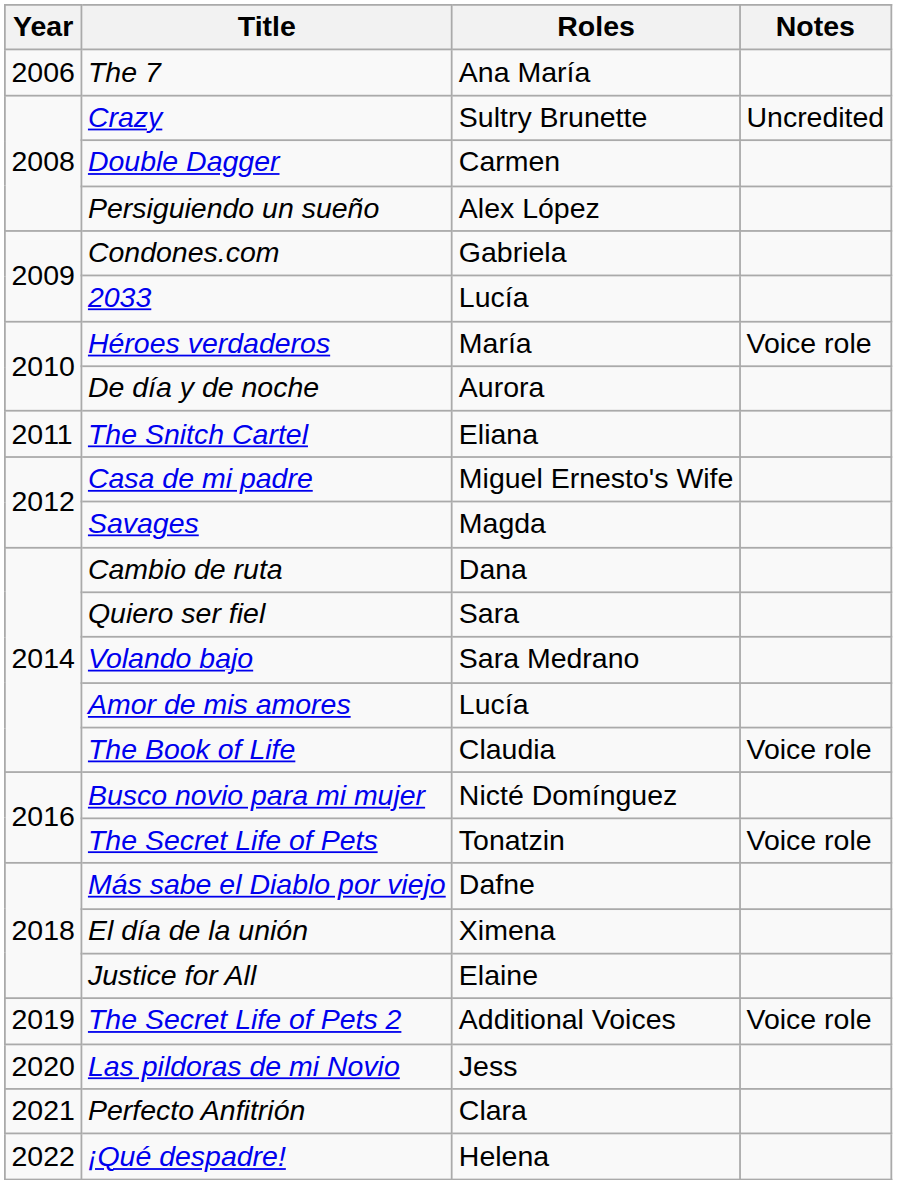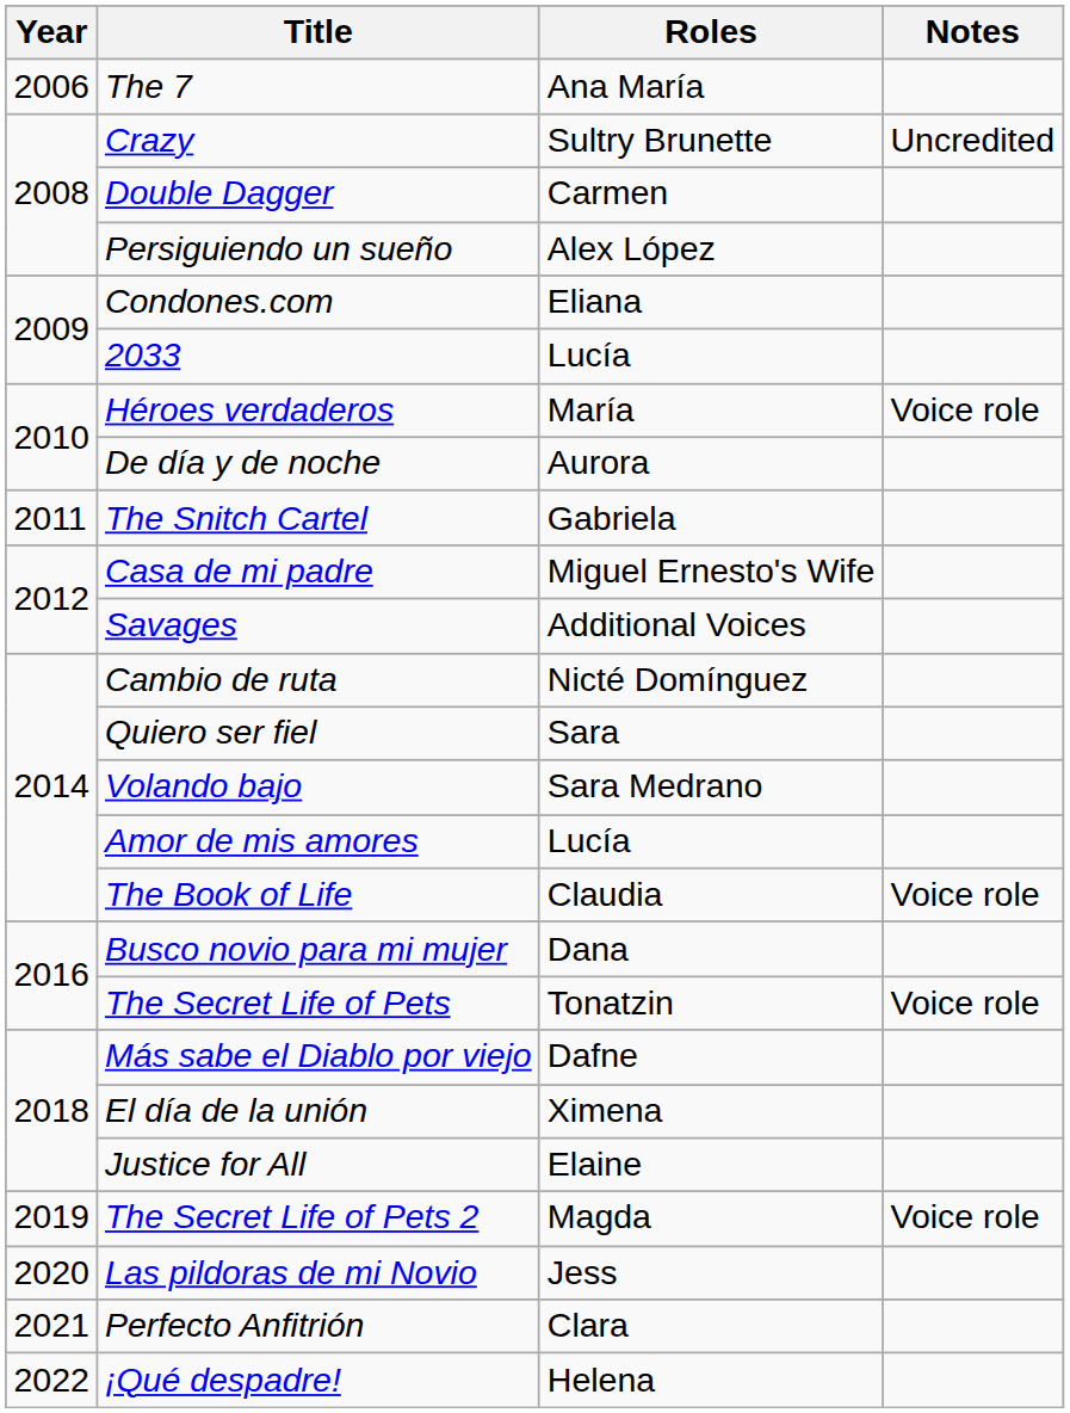 <table class="wikitable sortable">
 <tr>
 <th>Year</th>
 <th>Title</th>
 <th>Roles</th>
 <th>Notes</th>
 </tr>
 <tr>
 <td>2006</td>
 <td><em>The 7</em></td>
 <td>Ana María</td>
 <td></td>
 </tr>
 <tr>
 <td rowspan="3">2008</td>
 <td><em><a href='#'>Crazy</a></em></td>
 <td>Sultry Brunette</td>
 <td>Uncredited</td>
 </tr>
 <tr>
 <td><em><a href='#'>Double Dagger</a></em></td>
 <td>Carmen</td>
 <td></td>
 </tr>
 <tr>
 <td><em>Persiguiendo un sueño</em></td>
 <td>Alex López</td>
 <td></td>
 </tr>
 <tr>
 <td rowspan="2">2009</td>
 <td><em>Condones.com</em></td>
-<td>Gabriela</td>
+<td>Eliana</td>
 <td></td>
 </tr>
 <tr>
 <td><em><a href='#'>2033</a></em></td>
 <td>Lucía</td>
 <td></td>
 </tr>
 <tr>
 <td rowspan="2">2010</td>
 <td><em><a href='#'>Héroes verdaderos</a></em></td>
 <td>María</td>
 <td>Voice role</td>
 </tr>
 <tr>
 <td><em>De día y de noche</em></td>
 <td>Aurora</td>
 <td></td>
 </tr>
 <tr>
 <td>2011</td>
 <td><em><a href='#'>The Snitch Cartel</a></em></td>
-<td>Eliana</td>
+<td>Gabriela</td>
 <td></td>
 </tr>
 <tr>
 <td rowspan="2">2012</td>
 <td><em><a href='#'>Casa de mi padre</a></em></td>
 <td>Miguel Ernesto's Wife</td>
 <td></td>
 </tr>
 <tr>
 <td><em><a href='#'>Savages</a></em></td>
-<td>Magda</td>
+<td>Additional Voices</td>
 <td></td>
 </tr>
 <tr>
 <td rowspan="5">2014</td>
 <td><em>Cambio de ruta</em></td>
-<td>Dana</td>
+<td>Nicté Domínguez</td>
 <td></td>
 </tr>
 <tr>
 <td><em>Quiero ser fiel</em></td>
 <td>Sara</td>
 <td></td>
 </tr>
 <tr>
 <td><em><a href='#'>Volando bajo</a></em></td>
 <td>Sara Medrano</td>
 <td></td>
 </tr>
 <tr>
 <td><em><a href='#'>Amor de mis amores</a></em></td>
 <td>Lucía</td>
 <td></td>
 </tr>
 <tr>
 <td><em><a href='#'>The Book of Life</a></em></td>
 <td>Claudia</td>
 <td>Voice role</td>
 </tr>
 <tr>
 <td rowspan="2">2016</td>
 <td><em><a href='#'>Busco novio para mi mujer</a></em></td>
-<td>Nicté Domínguez</td>
+<td>Dana</td>
 <td></td>
 </tr>
 <tr>
 <td><em><a href='#'>The Secret Life of Pets</a></em></td>
 <td>Tonatzin</td>
 <td>Voice role</td>
 </tr>
 <tr>
 <td rowspan="3">2018</td>
 <td><em><a href='#'>Más sabe el Diablo por viejo</a></em></td>
 <td>Dafne</td>
 <td></td>
 </tr>
 <tr>
 <td><em>El día de la unión</em></td>
 <td>Ximena</td>
 <td></td>
 </tr>
 <tr>
 <td><em>Justice for All</em></td>
 <td>Elaine</td>
 <td></td>
 </tr>
 <tr>
 <td>2019</td>
 <td><em><a href='#'>The Secret Life of Pets 2</a></em></td>
-<td>Additional Voices</td>
+<td>Magda</td>
 <td>Voice role</td>
 </tr>
 <tr>
 <td>2020</td>
 <td><em><a href='#'>Las pildoras de mi Novio</a></em></td>
 <td>Jess</td>
 <td></td>
 </tr>
 <tr>
 <td>2021</td>
 <td><em>Perfecto Anfitrión</em></td>
 <td>Clara</td>
 <td></td>
 </tr>
 <tr>
 <td>2022</td>
 <td><em><a href='#'>¡Qué despadre!</a></em></td>
 <td>Helena</td>
 <td></td>
 </tr>
 <tr>
 </tr>
 </table>
